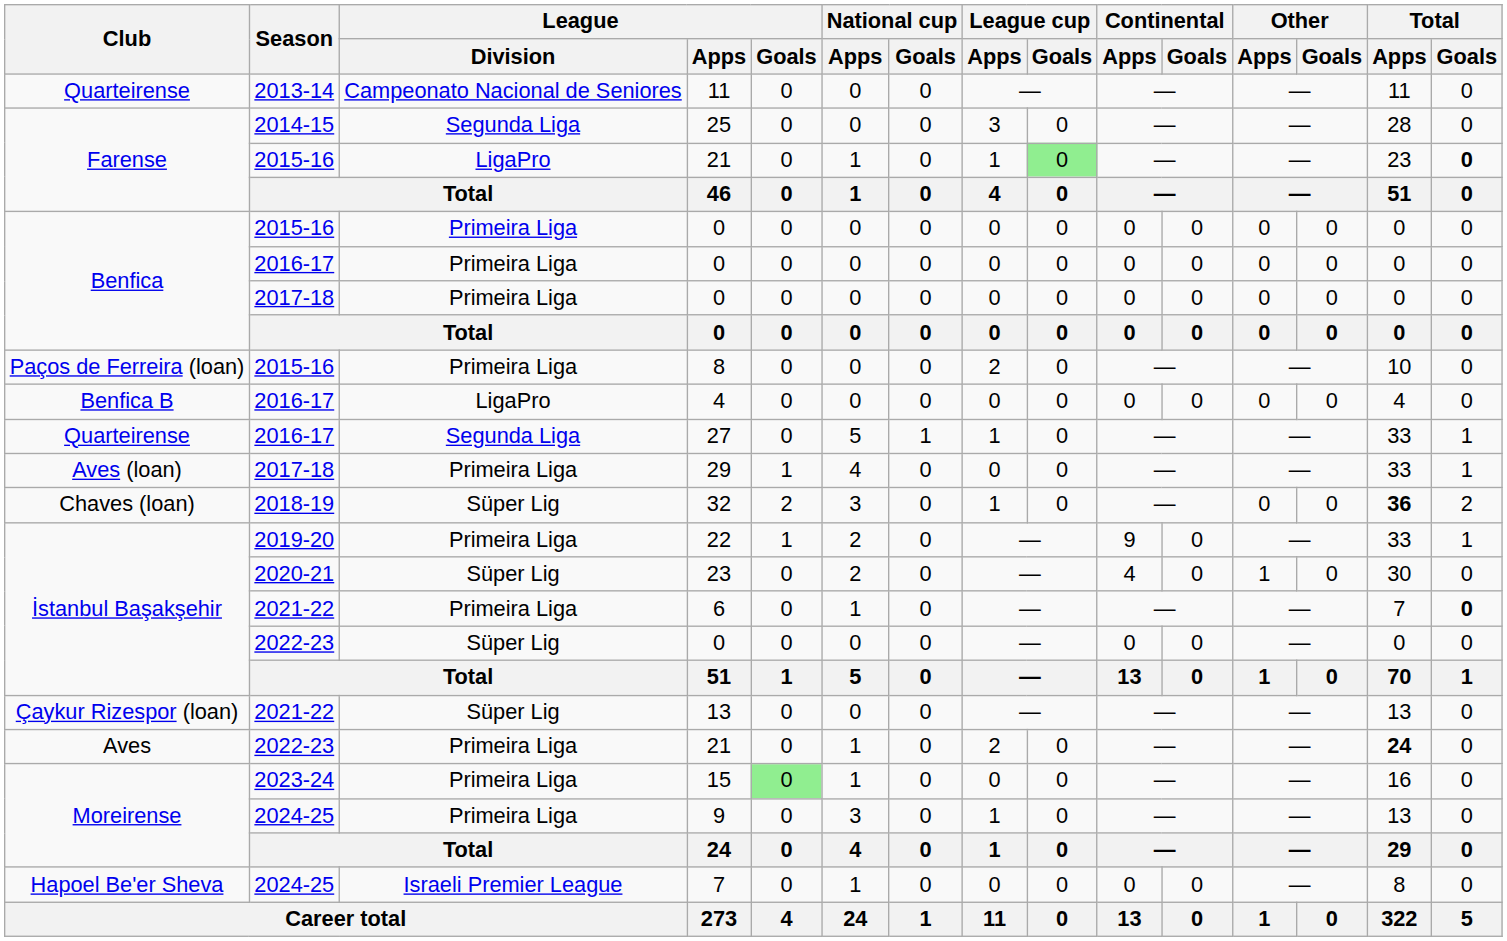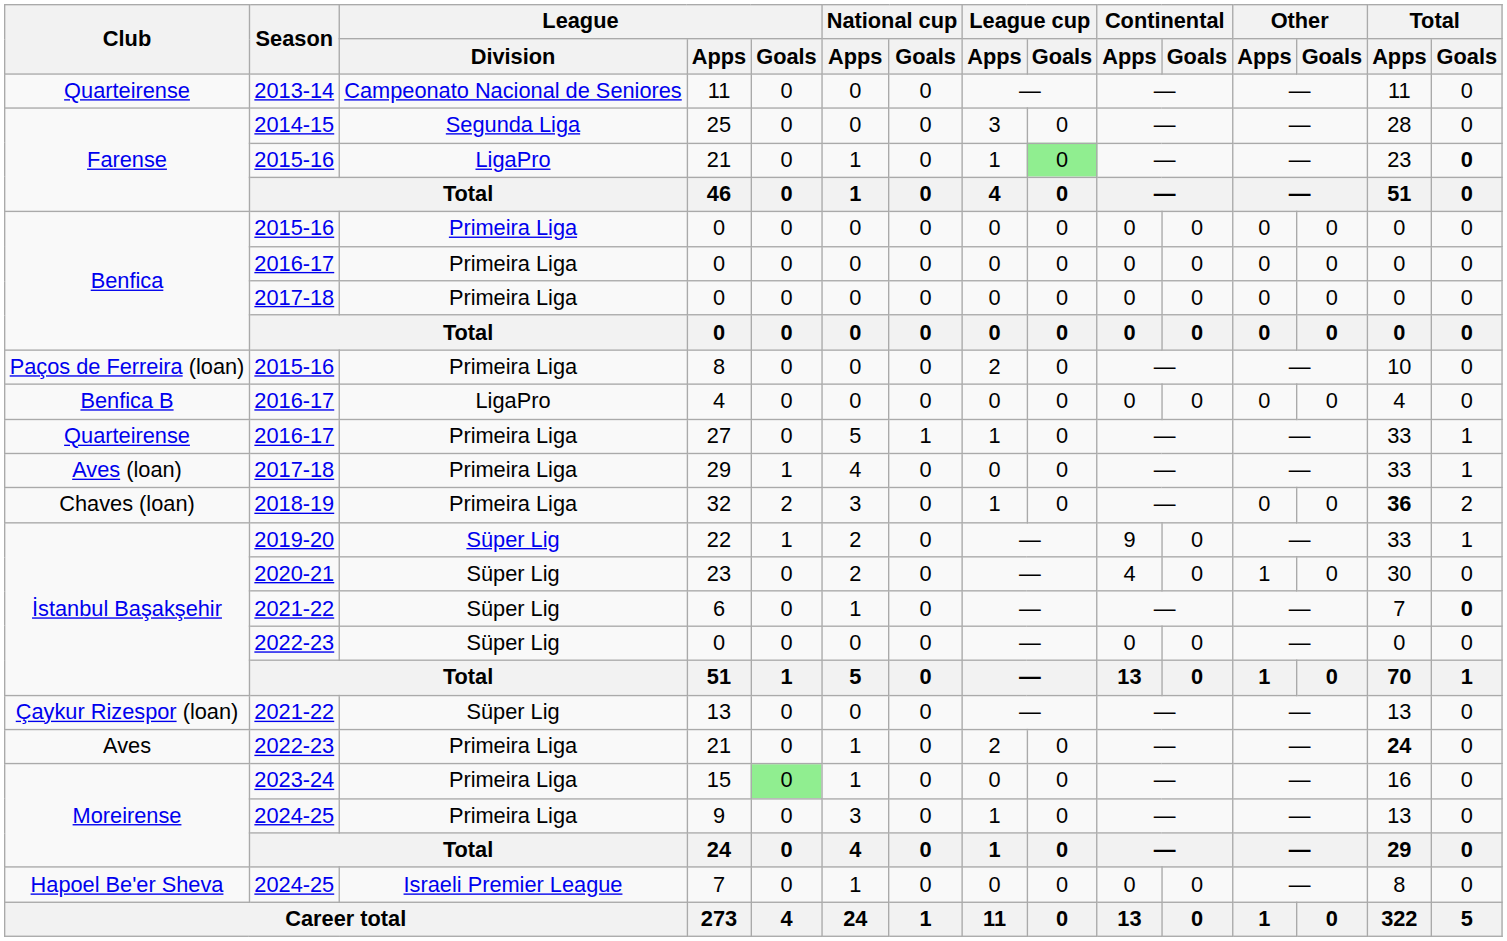 <table class="wikitable" style="text-align: center">
 <tr>
 <th rowspan="2">Club</th>
 <th rowspan="2">Season</th>
 <th colspan="3">League</th>
 <th colspan="2">National cup</th>
 <th colspan="2">League cup</th>
 <th colspan="2">Continental</th>
 <th colspan="2">Other</th>
 <th colspan="2">Total</th>
 </tr>
 <tr>
 <th>Division</th>
 <th>Apps</th>
 <th>Goals</th>
 <th>Apps</th>
 <th>Goals</th>
 <th>Apps</th>
 <th>Goals</th>
 <th>Apps</th>
 <th>Goals</th>
 <th>Apps</th>
 <th>Goals</th>
 <th>Apps</th>
 <th>Goals</th>
 </tr>
 <tr>
 <td><a href='#'>Quarteirense</a></td>
 <td><a href='#'>2013-14</a></td>
 <td><a href='#'>Campeonato Nacional de Seniores</a></td>
 <td>11</td>
 <td>0</td>
 <td>0</td>
 <td>0</td>
 <td colspan="2">—</td>
 <td colspan="2">—</td>
 <td colspan="2">—</td>
 <td>11</td>
 <td>0</td>
 </tr>
 <tr>
 <td rowspan="3"><a href='#'>Farense</a></td>
 <td><a href='#'>2014-15</a></td>
 <td><a href='#'>Segunda Liga</a></td>
 <td>25</td>
 <td>0</td>
 <td>0</td>
 <td>0</td>
 <td>3</td>
 <td>0</td>
 <td colspan="2">—</td>
 <td colspan="2">—</td>
 <td>28</td>
 <td>0</td>
 </tr>
 <tr>
 <td><a href='#'>2015-16</a></td>
 <td><a href='#'>LigaPro</a></td>
 <td>21</td>
 <td>0</td>
 <td>1</td>
 <td>0</td>
 <td>1</td>
 <td style="background: lightgreen;">0</td>
 <td colspan="2">—</td>
 <td colspan="2">—</td>
 <td>23</td>
 <td><strong>0</strong></td>
 </tr>
 <tr>
 <th colspan="2">Total</th>
 <th>46</th>
 <th>0</th>
 <th>1</th>
 <th>0</th>
 <th>4</th>
 <th>0</th>
 <th colspan="2">—</th>
 <th colspan="2">—</th>
 <th>51</th>
 <th>0</th>
 </tr>
 <tr>
 <td rowspan="4"><a href='#'>Benfica</a></td>
 <td><a href='#'>2015-16</a></td>
 <td><a href='#'>Primeira Liga</a></td>
 <td>0</td>
 <td>0</td>
 <td>0</td>
 <td>0</td>
 <td>0</td>
 <td>0</td>
 <td>0</td>
 <td>0</td>
 <td>0</td>
 <td>0</td>
 <td>0</td>
 <td>0</td>
 </tr>
 <tr>
 <td><a href='#'>2016-17</a></td>
 <td>Primeira Liga</td>
 <td>0</td>
 <td>0</td>
 <td>0</td>
 <td>0</td>
 <td>0</td>
 <td>0</td>
 <td>0</td>
 <td>0</td>
 <td>0</td>
 <td>0</td>
 <td>0</td>
 <td>0</td>
 </tr>
 <tr>
 <td><a href='#'>2017-18</a></td>
 <td>Primeira Liga</td>
 <td>0</td>
 <td>0</td>
 <td>0</td>
 <td>0</td>
 <td>0</td>
 <td>0</td>
 <td>0</td>
 <td>0</td>
 <td>0</td>
 <td>0</td>
 <td>0</td>
 <td>0</td>
 </tr>
 <tr>
 <th colspan="2">Total</th>
 <th>0</th>
 <th>0</th>
 <th>0</th>
 <th>0</th>
 <th>0</th>
 <th>0</th>
 <th>0</th>
 <th>0</th>
 <th>0</th>
 <th>0</th>
 <th>0</th>
 <th>0</th>
 </tr>
 <tr>
 <td><a href='#'>Paços de Ferreira</a> (loan)</td>
 <td><a href='#'>2015-16</a></td>
 <td>Primeira Liga</td>
 <td>8</td>
 <td>0</td>
 <td>0</td>
 <td>0</td>
 <td>2</td>
 <td>0</td>
 <td colspan="2">—</td>
 <td colspan="2">—</td>
 <td>10</td>
 <td>0</td>
 </tr>
 <tr>
 <td><a href='#'>Benfica B</a></td>
 <td><a href='#'>2016-17</a></td>
 <td>LigaPro</td>
 <td>4</td>
 <td>0</td>
 <td>0</td>
 <td>0</td>
 <td>0</td>
 <td>0</td>
 <td>0</td>
 <td>0</td>
 <td>0</td>
 <td>0</td>
 <td>4</td>
 <td>0</td>
 </tr>
 <tr>
 <td><a href='#'>Quarteirense</a></td>
 <td><a href='#'>2016-17</a></td>
-<td><a href='#'>Segunda Liga</a></td>
+<td>Primeira Liga</td>
 <td>27</td>
 <td>0</td>
 <td>5</td>
 <td>1</td>
 <td>1</td>
 <td>0</td>
 <td colspan="2">—</td>
 <td colspan="2">—</td>
 <td>33</td>
 <td>1</td>
 </tr>
 <tr>
 <td><a href='#'>Aves</a> (loan)</td>
 <td><a href='#'>2017-18</a></td>
 <td>Primeira Liga</td>
 <td>29</td>
 <td>1</td>
 <td>4</td>
 <td>0</td>
 <td>0</td>
 <td>0</td>
 <td colspan="2">—</td>
 <td colspan="2">—</td>
 <td>33</td>
 <td>1</td>
 </tr>
 <tr>
 <td>Chaves (loan)</td>
 <td><a href='#'>2018-19</a></td>
-<td>Süper Lig</td>
+<td>Primeira Liga</td>
 <td>32</td>
 <td>2</td>
 <td>3</td>
 <td>0</td>
 <td>1</td>
 <td>0</td>
 <td colspan="2">—</td>
 <td>0</td>
 <td>0</td>
 <td><strong>36</strong></td>
 <td>2</td>
 </tr>
 <tr>
 <td rowspan="5"><a href='#'>İstanbul Başakşehir</a></td>
 <td><a href='#'>2019-20</a></td>
-<td>Primeira Liga</td>
+<td><a href='#'>Süper Lig</a></td>
 <td>22</td>
 <td>1</td>
 <td>2</td>
 <td>0</td>
 <td colspan="2">—</td>
 <td>9</td>
 <td>0</td>
 <td colspan="2">—</td>
 <td>33</td>
 <td>1</td>
 </tr>
 <tr>
 <td><a href='#'>2020-21</a></td>
 <td>Süper Lig</td>
 <td>23</td>
 <td>0</td>
 <td>2</td>
 <td>0</td>
 <td colspan="2">—</td>
 <td>4</td>
 <td>0</td>
 <td>1</td>
 <td>0</td>
 <td>30</td>
 <td>0</td>
 </tr>
 <tr>
 <td><a href='#'>2021-22</a></td>
-<td>Primeira Liga</td>
+<td>Süper Lig</td>
 <td>6</td>
 <td>0</td>
 <td>1</td>
 <td>0</td>
 <td colspan="2">—</td>
 <td colspan="2">—</td>
 <td colspan="2">—</td>
 <td>7</td>
 <td><strong>0</strong></td>
 </tr>
 <tr>
 <td><a href='#'>2022-23</a></td>
 <td>Süper Lig</td>
 <td>0</td>
 <td>0</td>
 <td>0</td>
 <td>0</td>
 <td colspan="2">—</td>
 <td>0</td>
 <td>0</td>
 <td colspan="2">—</td>
 <td>0</td>
 <td>0</td>
 </tr>
 <tr>
 <th colspan="2">Total</th>
 <th>51</th>
 <th>1</th>
 <th>5</th>
 <th>0</th>
 <th colspan="2">—</th>
 <th>13</th>
 <th>0</th>
 <th>1</th>
 <th>0</th>
 <th>70</th>
 <th>1</th>
 </tr>
 <tr>
 <td><a href='#'>Çaykur Rizespor</a> (loan)</td>
 <td><a href='#'>2021-22</a></td>
 <td>Süper Lig</td>
 <td>13</td>
 <td>0</td>
 <td>0</td>
 <td>0</td>
 <td colspan="2">—</td>
 <td colspan="2">—</td>
 <td colspan="2">—</td>
 <td>13</td>
 <td>0</td>
 </tr>
 <tr>
 <td>Aves</td>
 <td><a href='#'>2022-23</a></td>
 <td>Primeira Liga</td>
 <td>21</td>
 <td>0</td>
 <td>1</td>
 <td>0</td>
 <td>2</td>
 <td>0</td>
 <td colspan="2">—</td>
 <td colspan="2">—</td>
 <td><strong>24</strong></td>
 <td>0</td>
 </tr>
 <tr>
 <td rowspan="3"><a href='#'>Moreirense</a></td>
 <td><a href='#'>2023-24</a></td>
 <td>Primeira Liga</td>
 <td>15</td>
 <td style="background: lightgreen;">0</td>
 <td>1</td>
 <td>0</td>
 <td>0</td>
 <td>0</td>
 <td colspan="2">—</td>
 <td colspan="2">—</td>
 <td>16</td>
 <td>0</td>
 </tr>
 <tr>
 <td><a href='#'>2024-25</a></td>
 <td>Primeira Liga</td>
 <td>9</td>
 <td>0</td>
 <td>3</td>
 <td>0</td>
 <td>1</td>
 <td>0</td>
 <td colspan="2">—</td>
 <td colspan="2">—</td>
 <td>13</td>
 <td>0</td>
 </tr>
 <tr>
 <th colspan="2">Total</th>
 <th>24</th>
 <th>0</th>
 <th>4</th>
 <th>0</th>
 <th>1</th>
 <th>0</th>
 <th colspan="2">—</th>
 <th colspan="2">—</th>
 <th>29</th>
 <th>0</th>
 </tr>
 <tr>
 <td><a href='#'>Hapoel Be'er Sheva</a></td>
 <td><a href='#'>2024-25</a></td>
 <td><a href='#'>Israeli Premier League</a></td>
 <td>7</td>
 <td>0</td>
 <td>1</td>
 <td>0</td>
 <td>0</td>
 <td>0</td>
 <td>0</td>
 <td>0</td>
 <td colspan="2">—</td>
 <td>8</td>
 <td>0</td>
 </tr>
 <tr>
 <th colspan="3">Career total</th>
 <th>273</th>
 <th>4</th>
 <th>24</th>
 <th>1</th>
 <th>11</th>
 <th>0</th>
 <th>13</th>
 <th>0</th>
 <th>1</th>
 <th>0</th>
 <th>322</th>
 <th>5</th>
 </tr>
 </table>
